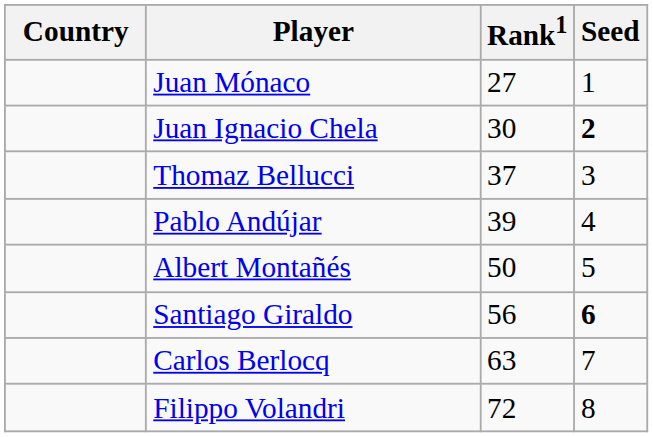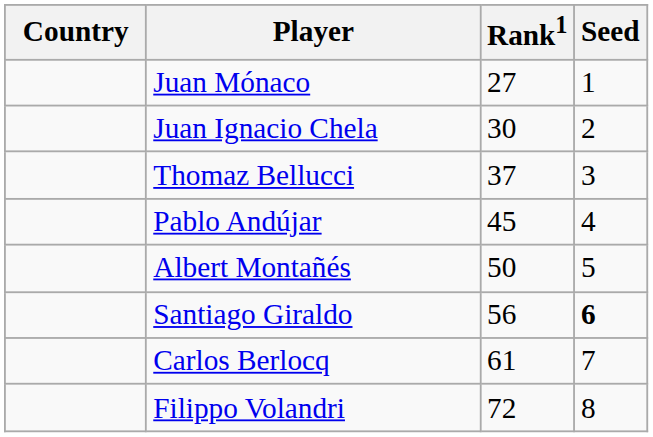 <table class="sortable wikitable">
 <tr>
 <th width="70">Country</th>
 <th width="175">Player</th>
 <th>Rank<sup>1</sup></th>
 <th>Seed</th>
 </tr>
 <tr>
 <td></td>
 <td><a href='#'>Juan Mónaco</a></td>
 <td>27</td>
 <td>1</td>
 </tr>
 <tr>
 <td></td>
 <td><a href='#'>Juan Ignacio Chela</a></td>
 <td>30</td>
-<td><strong>2</strong></td>
+<td>2</td>
 </tr>
 <tr>
 <td></td>
 <td><a href='#'>Thomaz Bellucci</a></td>
 <td>37</td>
 <td>3</td>
 </tr>
 <tr>
 <td></td>
 <td><a href='#'>Pablo Andújar</a></td>
-<td>39</td>
+<td>45</td>
 <td>4</td>
 </tr>
 <tr>
 <td></td>
 <td><a href='#'>Albert Montañés</a></td>
 <td>50</td>
 <td>5</td>
 </tr>
 <tr>
 <td></td>
 <td><a href='#'>Santiago Giraldo</a></td>
 <td>56</td>
 <td><strong>6</strong></td>
 </tr>
 <tr>
 <td></td>
 <td><a href='#'>Carlos Berlocq</a></td>
-<td>63</td>
+<td>61</td>
 <td>7</td>
 </tr>
 <tr>
 <td></td>
 <td><a href='#'>Filippo Volandri</a></td>
 <td>72</td>
 <td>8</td>
 </tr>
 </table>
